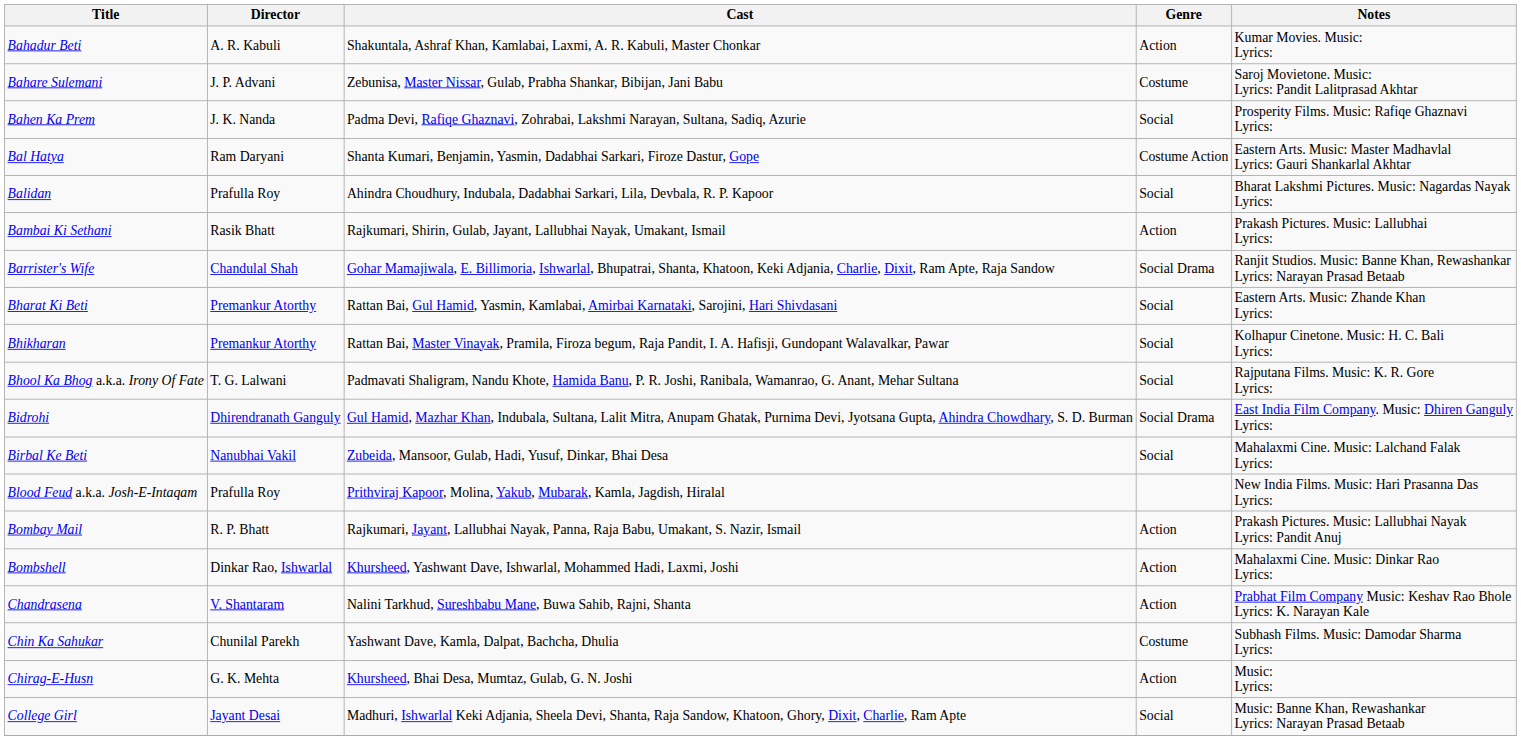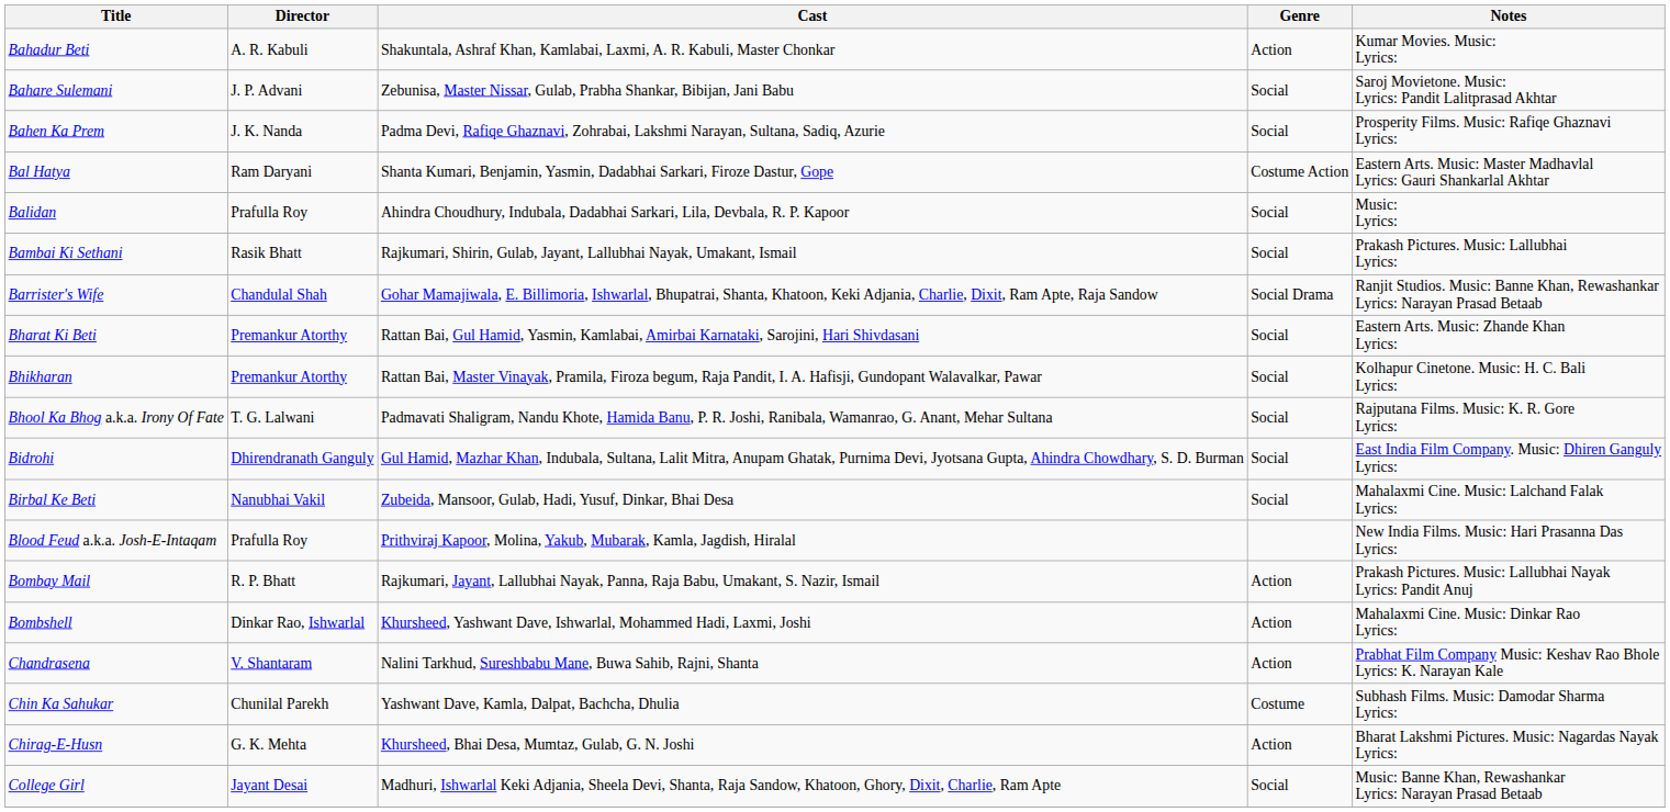 <table class="wikitable">
 <tr>
 <th>Title</th>
 <th>Director</th>
 <th>Cast</th>
 <th>Genre</th>
 <th>Notes</th>
 </tr>
 <tr>
 <td><em><a href='#'>Bahadur Beti</a></em></td>
 <td>A. R. Kabuli</td>
 <td>Shakuntala, Ashraf Khan, Kamlabai, Laxmi, A. R. Kabuli, Master Chonkar</td>
 <td>Action</td>
 <td>Kumar Movies. Music: <br>Lyrics:</td>
 </tr>
 <tr>
 <td><em><a href='#'>Bahare Sulemani</a></em></td>
 <td>J. P. Advani</td>
 <td>Zebunisa, <a href='#'>Master Nissar</a>, Gulab, Prabha Shankar, Bibijan, Jani Babu</td>
-<td>Costume</td>
+<td>Social</td>
 <td>Saroj Movietone. Music: <br>Lyrics: Pandit Lalitprasad Akhtar</td>
 </tr>
 <tr>
 <td><em><a href='#'>Bahen Ka Prem</a></em></td>
 <td>J. K. Nanda</td>
 <td>Padma Devi, <a href='#'>Rafiqe Ghaznavi</a>, Zohrabai, Lakshmi Narayan, Sultana, Sadiq, Azurie</td>
 <td>Social</td>
 <td>Prosperity Films. Music: Rafiqe Ghaznavi<br>Lyrics:</td>
 </tr>
 <tr>
 <td><em><a href='#'>Bal Hatya</a></em></td>
 <td>Ram Daryani</td>
 <td>Shanta Kumari, Benjamin, Yasmin, Dadabhai Sarkari, Firoze Dastur, <a href='#'>Gope</a></td>
 <td>Costume Action</td>
 <td>Eastern Arts. Music: Master Madhavlal<br>Lyrics: Gauri Shankarlal Akhtar</td>
 </tr>
 <tr>
 <td><em><a href='#'>Balidan</a></em></td>
 <td>Prafulla Roy</td>
 <td>Ahindra Choudhury, Indubala, Dadabhai Sarkari,  Lila, Devbala, R. P. Kapoor</td>
 <td>Social</td>
-<td>Bharat Lakshmi Pictures. Music: Nagardas Nayak<br>Lyrics:</td>
+<td>Music: <br>Lyrics:</td>
 </tr>
 <tr>
 <td><em><a href='#'>Bambai Ki Sethani</a></em></td>
 <td>Rasik Bhatt</td>
 <td>Rajkumari, Shirin,  Gulab, Jayant, Lallubhai Nayak, Umakant, Ismail</td>
-<td>Action</td>
+<td>Social</td>
 <td>Prakash Pictures. Music: Lallubhai<br>Lyrics:</td>
 </tr>
 <tr>
 <td><em><a href='#'>Barrister's Wife</a></em></td>
 <td><a href='#'>Chandulal Shah</a></td>
 <td><a href='#'>Gohar Mamajiwala</a>, <a href='#'>E. Billimoria</a>, <a href='#'>Ishwarlal</a>, Bhupatrai, Shanta, Khatoon, Keki Adjania, <a href='#'>Charlie</a>, <a href='#'>Dixit</a>, Ram Apte, Raja Sandow</td>
 <td>Social Drama</td>
 <td>Ranjit Studios. Music: Banne Khan, Rewashankar<br>Lyrics: Narayan Prasad Betaab</td>
 </tr>
 <tr>
 <td><em><a href='#'>Bharat Ki Beti</a></em></td>
 <td><a href='#'>Premankur Atorthy</a></td>
 <td>Rattan Bai, <a href='#'>Gul Hamid</a>, Yasmin, Kamlabai, <a href='#'>Amirbai Karnataki</a>, Sarojini, <a href='#'>Hari Shivdasani</a></td>
 <td>Social</td>
 <td>Eastern Arts. Music: Zhande Khan<br>Lyrics:</td>
 </tr>
 <tr>
 <td><em><a href='#'>Bhikharan</a></em></td>
 <td><a href='#'>Premankur Atorthy</a></td>
 <td>Rattan Bai, <a href='#'>Master Vinayak</a>, Pramila, Firoza begum, Raja Pandit, I. A. Hafisji, Gundopant Walavalkar, Pawar</td>
 <td>Social</td>
 <td>Kolhapur Cinetone.  Music: H. C. Bali<br>Lyrics:</td>
 </tr>
 <tr>
 <td><em><a href='#'>Bhool Ka Bhog</a></em> a.k.a. <em>Irony Of Fate</em></td>
 <td>T. G. Lalwani</td>
 <td>Padmavati Shaligram, Nandu Khote, <a href='#'>Hamida Banu</a>, P. R. Joshi, Ranibala, Wamanrao, G. Anant, Mehar Sultana</td>
 <td>Social</td>
 <td>Rajputana Films. Music: K. R. Gore<br>Lyrics:</td>
 </tr>
 <tr>
 <td><em><a href='#'>Bidrohi</a></em></td>
 <td><a href='#'>Dhirendranath Ganguly</a></td>
 <td><a href='#'>Gul Hamid</a>, <a href='#'>Mazhar Khan</a>, Indubala, Sultana, Lalit Mitra, Anupam Ghatak, Purnima Devi, Jyotsana Gupta, <a href='#'>Ahindra Chowdhary</a>, S. D. Burman</td>
-<td>Social Drama</td>
+<td>Social</td>
 <td><a href='#'>East India Film Company</a>. Music: <a href='#'>Dhiren Ganguly</a><br>Lyrics:</td>
 </tr>
 <tr>
 <td><em><a href='#'>Birbal Ke Beti</a></em></td>
 <td><a href='#'>Nanubhai Vakil</a></td>
 <td><a href='#'>Zubeida</a>, Mansoor, Gulab, Hadi, Yusuf, Dinkar, Bhai Desa</td>
 <td>Social</td>
 <td>Mahalaxmi Cine.  Music: Lalchand Falak<br>Lyrics:</td>
 </tr>
 <tr>
 <td><em><a href='#'>Blood Feud</a></em> a.k.a. <em>Josh-E-Intaqam</em></td>
 <td>Prafulla Roy</td>
 <td><a href='#'>Prithviraj Kapoor</a>, Molina, <a href='#'>Yakub</a>, <a href='#'>Mubarak</a>, Kamla, Jagdish, Hiralal</td>
 <td></td>
 <td>New India Films. Music: Hari Prasanna Das<br>Lyrics:</td>
 </tr>
 <tr>
 <td><em><a href='#'>Bombay Mail</a></em></td>
 <td>R. P. Bhatt</td>
 <td>Rajkumari, <a href='#'>Jayant</a>, Lallubhai Nayak, Panna, Raja Babu, Umakant, S. Nazir, Ismail</td>
 <td>Action</td>
 <td>Prakash Pictures. Music: Lallubhai Nayak <br>Lyrics: Pandit Anuj</td>
 </tr>
 <tr>
 <td><em><a href='#'>Bombshell</a></em></td>
 <td>Dinkar Rao, <a href='#'>Ishwarlal</a></td>
 <td><a href='#'>Khursheed</a>, Yashwant Dave, Ishwarlal, Mohammed Hadi,  Laxmi, Joshi</td>
 <td>Action</td>
 <td>Mahalaxmi Cine.  Music: Dinkar Rao<br>Lyrics:</td>
 </tr>
 <tr>
 <td><em><a href='#'>Chandrasena</a></em></td>
 <td><a href='#'>V. Shantaram</a></td>
 <td>Nalini Tarkhud, <a href='#'>Sureshbabu Mane</a>, Buwa Sahib, Rajni, Shanta</td>
 <td>Action</td>
 <td><a href='#'>Prabhat Film Company</a>  Music: Keshav Rao Bhole<br>Lyrics: K. Narayan Kale</td>
 </tr>
 <tr>
 <td><em><a href='#'>Chin Ka Sahukar</a></em></td>
 <td>Chunilal Parekh</td>
 <td>Yashwant Dave, Kamla, Dalpat,  Bachcha, Dhulia</td>
 <td>Costume</td>
 <td>Subhash Films. Music: Damodar Sharma<br>Lyrics:</td>
 </tr>
 <tr>
 <td><em><a href='#'>Chirag-E-Husn</a></em></td>
 <td>G. K. Mehta</td>
 <td><a href='#'>Khursheed</a>, Bhai Desa, Mumtaz, Gulab, G. N. Joshi</td>
 <td>Action</td>
-<td>Music: <br>Lyrics:</td>
+<td>Bharat Lakshmi Pictures. Music: Nagardas Nayak<br>Lyrics:</td>
 </tr>
 <tr>
 <td><em><a href='#'>College Girl</a></em></td>
 <td><a href='#'>Jayant Desai</a></td>
 <td>Madhuri, <a href='#'>Ishwarlal</a> Keki Adjania, Sheela Devi, Shanta, Raja Sandow, Khatoon, Ghory, <a href='#'>Dixit</a>, <a href='#'>Charlie</a>, Ram Apte</td>
 <td>Social</td>
 <td>Music: Banne Khan, Rewashankar<br>Lyrics: Narayan Prasad Betaab</td>
 </tr>
 <tr>
 </tr>
 </table>
